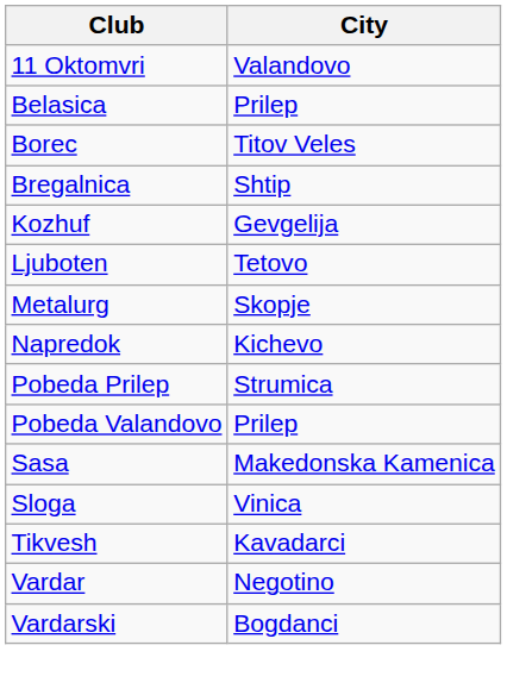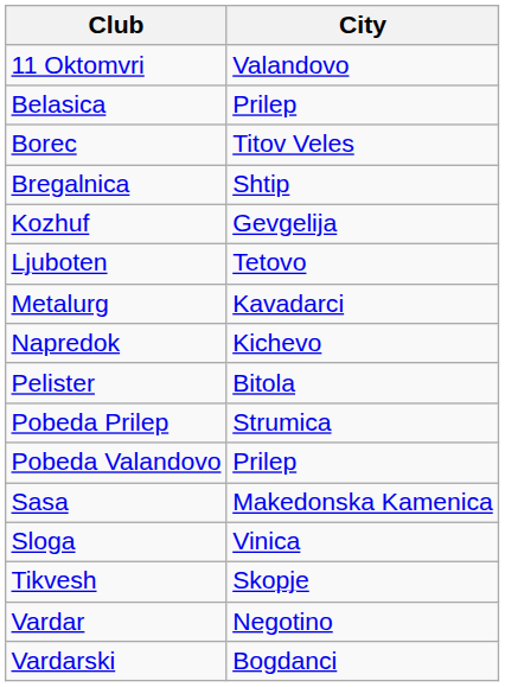 <table class="wikitable">
 <tr>
 <th>Club</th>
 <th>City</th>
 </tr>
 <tr>
 <td><a href='#'>11 Oktomvri</a></td>
 <td><a href='#'>Valandovo</a></td>
 </tr>
 <tr>
 <td><a href='#'>Belasica</a></td>
 <td><a href='#'>Prilep</a></td>
 </tr>
 <tr>
 <td><a href='#'>Borec</a></td>
 <td><a href='#'>Titov Veles</a></td>
 </tr>
 <tr>
 <td><a href='#'>Bregalnica</a></td>
 <td><a href='#'>Shtip</a></td>
 </tr>
 <tr>
 <td><a href='#'>Kozhuf</a></td>
 <td><a href='#'>Gevgelija</a></td>
 </tr>
 <tr>
 <td><a href='#'>Ljuboten</a></td>
 <td><a href='#'>Tetovo</a></td>
 </tr>
 <tr>
 <td><a href='#'>Metalurg</a></td>
-<td><a href='#'>Skopje</a></td>
+<td><a href='#'>Kavadarci</a></td>
 </tr>
 <tr>
 <td><a href='#'>Napredok</a></td>
 <td><a href='#'>Kichevo</a></td>
+</tr>
+<tr>
+<td><a href='#'>Pelister</a></td>
+<td><a href='#'>Bitola</a></td>
 </tr>
 <tr>
 <td><a href='#'>Pobeda Prilep</a></td>
 <td><a href='#'>Strumica</a></td>
 </tr>
 <tr>
 <td><a href='#'>Pobeda Valandovo</a></td>
 <td><a href='#'>Prilep</a></td>
 </tr>
 <tr>
 <td><a href='#'>Sasa</a></td>
 <td><a href='#'>Makedonska Kamenica</a></td>
 </tr>
 <tr>
 <td><a href='#'>Sloga</a></td>
 <td><a href='#'>Vinica</a></td>
 </tr>
 <tr>
 <td><a href='#'>Tikvesh</a></td>
-<td><a href='#'>Kavadarci</a></td>
+<td><a href='#'>Skopje</a></td>
 </tr>
 <tr>
 <td><a href='#'>Vardar</a></td>
 <td><a href='#'>Negotino</a></td>
 </tr>
 <tr>
 <td><a href='#'>Vardarski</a></td>
 <td><a href='#'>Bogdanci</a></td>
 </tr>
 </table>
